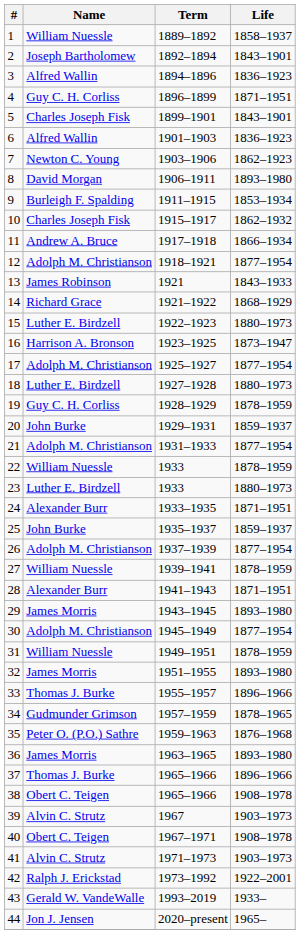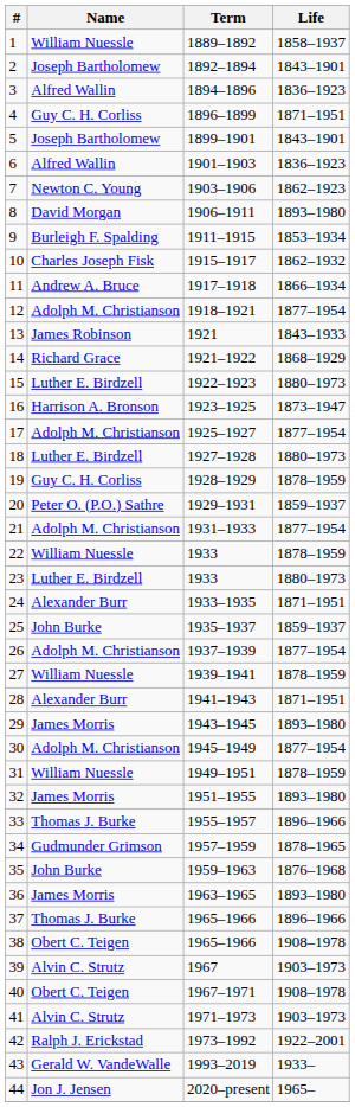 <table class=wikitable>
 <tr>
 <th>#</th>
 <th>Name</th>
 <th>Term</th>
 <th>Life</th>
 </tr>
 <tr>
 <td>1</td>
 <td><a href='#'>William Nuessle</a></td>
 <td>1889–1892</td>
 <td>1858–1937</td>
 </tr>
 <tr>
 <td>2</td>
 <td><a href='#'>Joseph Bartholomew</a></td>
 <td>1892–1894</td>
 <td>1843–1901</td>
 </tr>
 <tr>
 <td>3</td>
 <td><a href='#'>Alfred Wallin</a></td>
 <td>1894–1896</td>
 <td>1836–1923</td>
 </tr>
 <tr>
 <td>4</td>
 <td><a href='#'>Guy C. H. Corliss</a></td>
 <td>1896–1899</td>
 <td>1871–1951</td>
 </tr>
 <tr>
 <td>5</td>
-<td><a href='#'>Charles Joseph Fisk</a></td>
+<td><a href='#'>Joseph Bartholomew</a></td>
 <td>1899–1901</td>
 <td>1843–1901</td>
 </tr>
 <tr>
 <td>6</td>
 <td><a href='#'>Alfred Wallin</a></td>
 <td>1901–1903</td>
 <td>1836–1923</td>
 </tr>
 <tr>
 <td>7</td>
 <td><a href='#'>Newton C. Young</a></td>
 <td>1903–1906</td>
 <td>1862–1923</td>
 </tr>
 <tr>
 <td>8</td>
 <td><a href='#'>David Morgan</a></td>
 <td>1906–1911</td>
 <td>1893–1980</td>
 </tr>
 <tr>
 <td>9</td>
 <td><a href='#'>Burleigh F. Spalding</a></td>
 <td>1911–1915</td>
 <td>1853–1934</td>
 </tr>
 <tr>
 <td>10</td>
 <td><a href='#'>Charles Joseph Fisk</a></td>
 <td>1915–1917</td>
 <td>1862–1932</td>
 </tr>
 <tr>
 <td>11</td>
 <td><a href='#'>Andrew A. Bruce</a></td>
 <td>1917–1918</td>
 <td>1866–1934</td>
 </tr>
 <tr>
 <td>12</td>
 <td><a href='#'>Adolph M. Christianson</a></td>
 <td>1918–1921</td>
 <td>1877–1954</td>
 </tr>
 <tr>
 <td>13</td>
 <td><a href='#'>James Robinson</a></td>
 <td>1921</td>
 <td>1843–1933</td>
 </tr>
 <tr>
 <td>14</td>
 <td><a href='#'>Richard Grace</a></td>
 <td>1921–1922</td>
 <td>1868–1929</td>
 </tr>
 <tr>
 <td>15</td>
 <td><a href='#'>Luther E. Birdzell</a></td>
 <td>1922–1923</td>
 <td>1880–1973</td>
 </tr>
 <tr>
 <td>16</td>
 <td><a href='#'>Harrison A. Bronson</a></td>
 <td>1923–1925</td>
 <td>1873–1947</td>
 </tr>
 <tr>
 <td>17</td>
 <td><a href='#'>Adolph M. Christianson</a></td>
 <td>1925–1927</td>
 <td>1877–1954</td>
 </tr>
 <tr>
 <td>18</td>
 <td><a href='#'>Luther E. Birdzell</a></td>
 <td>1927–1928</td>
 <td>1880–1973</td>
 </tr>
 <tr>
 <td>19</td>
 <td><a href='#'>Guy C. H. Corliss</a></td>
 <td>1928–1929</td>
 <td>1878–1959</td>
 </tr>
 <tr>
 <td>20</td>
-<td><a href='#'>John Burke</a></td>
+<td><a href='#'>Peter O. (P.O.) Sathre</a></td>
 <td>1929–1931</td>
 <td>1859–1937</td>
 </tr>
 <tr>
 <td>21</td>
 <td><a href='#'>Adolph M. Christianson</a></td>
 <td>1931–1933</td>
 <td>1877–1954</td>
 </tr>
 <tr>
 <td>22</td>
 <td><a href='#'>William Nuessle</a></td>
 <td>1933</td>
 <td>1878–1959</td>
 </tr>
 <tr>
 <td>23</td>
 <td><a href='#'>Luther E. Birdzell</a></td>
 <td>1933</td>
 <td>1880–1973</td>
 </tr>
 <tr>
 <td>24</td>
 <td><a href='#'>Alexander Burr</a></td>
 <td>1933–1935</td>
 <td>1871–1951</td>
 </tr>
 <tr>
 <td>25</td>
 <td><a href='#'>John Burke</a></td>
 <td>1935–1937</td>
 <td>1859–1937</td>
 </tr>
 <tr>
 <td>26</td>
 <td><a href='#'>Adolph M. Christianson</a></td>
 <td>1937–1939</td>
 <td>1877–1954</td>
 </tr>
 <tr>
 <td>27</td>
 <td><a href='#'>William Nuessle</a></td>
 <td>1939–1941</td>
 <td>1878–1959</td>
 </tr>
 <tr>
 <td>28</td>
 <td><a href='#'>Alexander Burr</a></td>
 <td>1941–1943</td>
 <td>1871–1951</td>
 </tr>
 <tr>
 <td>29</td>
 <td><a href='#'>James Morris</a></td>
 <td>1943–1945</td>
 <td>1893–1980</td>
 </tr>
 <tr>
 <td>30</td>
 <td><a href='#'>Adolph M. Christianson</a></td>
 <td>1945–1949</td>
 <td>1877–1954</td>
 </tr>
 <tr>
 <td>31</td>
 <td><a href='#'>William Nuessle</a></td>
 <td>1949–1951</td>
 <td>1878–1959</td>
 </tr>
 <tr>
 <td>32</td>
 <td><a href='#'>James Morris</a></td>
 <td>1951–1955</td>
 <td>1893–1980</td>
 </tr>
 <tr>
 <td>33</td>
 <td><a href='#'>Thomas J. Burke</a></td>
 <td>1955–1957</td>
 <td>1896–1966</td>
 </tr>
 <tr>
 <td>34</td>
 <td><a href='#'>Gudmunder Grimson</a></td>
 <td>1957–1959</td>
 <td>1878–1965</td>
 </tr>
 <tr>
 <td>35</td>
-<td><a href='#'>Peter O. (P.O.) Sathre</a></td>
+<td><a href='#'>John Burke</a></td>
 <td>1959–1963</td>
 <td>1876–1968</td>
 </tr>
 <tr>
 <td>36</td>
 <td><a href='#'>James Morris</a></td>
 <td>1963–1965</td>
 <td>1893–1980</td>
 </tr>
 <tr>
 <td>37</td>
 <td><a href='#'>Thomas J. Burke</a></td>
 <td>1965–1966</td>
 <td>1896–1966</td>
 </tr>
 <tr>
 <td>38</td>
 <td><a href='#'>Obert C. Teigen</a></td>
 <td>1965–1966</td>
 <td>1908–1978</td>
 </tr>
 <tr>
 <td>39</td>
 <td><a href='#'>Alvin C. Strutz</a></td>
 <td>1967</td>
 <td>1903–1973</td>
 </tr>
 <tr>
 <td>40</td>
 <td><a href='#'>Obert C. Teigen</a></td>
 <td>1967–1971</td>
 <td>1908–1978</td>
 </tr>
 <tr>
 <td>41</td>
 <td><a href='#'>Alvin C. Strutz</a></td>
 <td>1971–1973</td>
 <td>1903–1973</td>
 </tr>
 <tr>
 <td>42</td>
 <td><a href='#'>Ralph J. Erickstad</a></td>
 <td>1973–1992</td>
 <td>1922–2001</td>
 </tr>
 <tr>
 <td>43</td>
 <td><a href='#'>Gerald W. VandeWalle</a></td>
 <td>1993–2019</td>
 <td>1933–</td>
 </tr>
 <tr>
 <td>44</td>
 <td><a href='#'>Jon J. Jensen</a></td>
 <td>2020–present</td>
 <td>1965–</td>
 </tr>
 <tr>
 </tr>
 </table>
